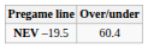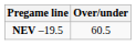 <table class="wikitable">
 <tr align="center">
 <th style=>Pregame line</th>
 <th style=>Over/under</th>
 </tr>
 <tr align="center">
 <td><strong>NEV</strong> –19.5</td>
-<td>60.4</td>
+<td>60.5</td>
 </tr>
 </table>
